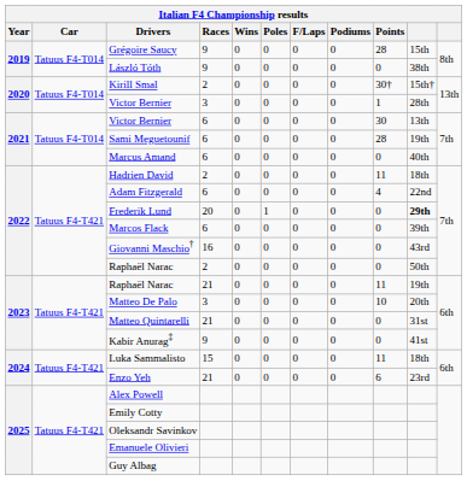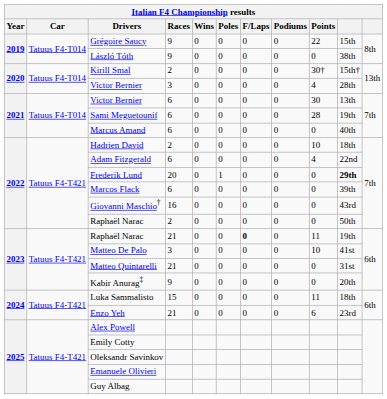 <table class="wikitable" style="font-size:85%">
 <tr>
 <th colspan="11"><a href='#'>Italian F4 Championship</a> results</th>
 </tr>
 <tr>
 <th>Year</th>
 <th>Car</th>
 <th>Drivers</th>
 <th>Races</th>
 <th>Wins</th>
 <th>Poles</th>
 <th>F/Laps</th>
 <th>Podiums</th>
 <th>Points</th>
 <th></th>
 <th></th>
 </tr>
 <tr>
 <th rowspan="2"><a href='#'>2019</a></th>
 <td rowspan="2"><a href='#'>Tatuus F4-T014</a></td>
 <td> <a href='#'>Grégoire Saucy</a></td>
 <td>9</td>
 <td>0</td>
 <td>0</td>
 <td>0</td>
 <td>0</td>
-<td>28</td>
+<td>22</td>
 <td>15th</td>
 <td rowspan="2">8th</td>
 </tr>
 <tr>
 <td> <a href='#'>László Tóth</a></td>
 <td>9</td>
 <td>0</td>
 <td>0</td>
 <td>0</td>
 <td>0</td>
 <td>0</td>
 <td>38th</td>
 </tr>
 <tr>
 <th rowspan="2"><a href='#'>2020</a></th>
 <td rowspan="2"><a href='#'>Tatuus F4-T014</a></td>
 <td> <a href='#'>Kirill Smal</a></td>
 <td>2</td>
 <td>0</td>
 <td>0</td>
 <td>0</td>
 <td>0</td>
 <td>30†</td>
 <td>15th†</td>
 <td rowspan="2">13th</td>
 </tr>
 <tr>
 <td> <a href='#'>Victor Bernier</a></td>
 <td>3</td>
 <td>0</td>
 <td>0</td>
 <td>0</td>
 <td>0</td>
-<td>1</td>
+<td>4</td>
 <td>28th</td>
 </tr>
 <tr>
 <th rowspan="3"><a href='#'>2021</a></th>
 <td rowspan="3"><a href='#'>Tatuus F4-T014</a></td>
 <td> <a href='#'>Victor Bernier</a></td>
 <td>6</td>
 <td>0</td>
 <td>0</td>
 <td>0</td>
 <td>0</td>
 <td>30</td>
 <td>13th</td>
 <td rowspan="3">7th</td>
 </tr>
 <tr>
 <td> <a href='#'>Sami Meguetounif</a></td>
 <td>6</td>
 <td>0</td>
 <td>0</td>
 <td>0</td>
 <td>0</td>
 <td>28</td>
 <td>19th</td>
 </tr>
 <tr>
 <td> <a href='#'>Marcus Amand</a></td>
 <td>6</td>
 <td>0</td>
 <td>0</td>
 <td>0</td>
 <td>0</td>
 <td>0</td>
 <td>40th</td>
 </tr>
 <tr>
 <th rowspan="6"><a href='#'>2022</a></th>
 <td rowspan="6"><a href='#'>Tatuus F4-T421</a></td>
 <td> <a href='#'>Hadrien David</a></td>
 <td>2</td>
 <td>0</td>
 <td>0</td>
 <td>0</td>
 <td>0</td>
-<td>11</td>
+<td>10</td>
 <td>18th</td>
 <td rowspan="6">7th</td>
 </tr>
 <tr>
 <td> <a href='#'>Adam Fitzgerald</a></td>
 <td>6</td>
 <td>0</td>
 <td>0</td>
 <td>0</td>
 <td>0</td>
 <td>4</td>
 <td>22nd</td>
 </tr>
 <tr>
 <td> <a href='#'>Frederik Lund</a></td>
 <td>20</td>
 <td>0</td>
 <td>1</td>
 <td>0</td>
 <td>0</td>
 <td>0</td>
 <td><strong>29th</strong></td>
 </tr>
 <tr>
 <td> <a href='#'>Marcos Flack</a></td>
 <td>6</td>
 <td>0</td>
 <td>0</td>
 <td>0</td>
 <td>0</td>
 <td>0</td>
 <td>39th</td>
 </tr>
 <tr>
 <td> <a href='#'>Giovanni Maschio</a><sup>†</sup></td>
 <td>16</td>
 <td>0</td>
 <td>0</td>
 <td>0</td>
 <td>0</td>
 <td>0</td>
 <td>43rd</td>
 </tr>
 <tr>
 <td> Raphaël Narac</td>
 <td>2</td>
 <td>0</td>
 <td>0</td>
 <td>0</td>
 <td>0</td>
 <td>0</td>
 <td>50th</td>
 </tr>
 <tr>
 <th rowspan="4"><a href='#'>2023</a></th>
 <td rowspan="4"><a href='#'>Tatuus F4-T421</a></td>
 <td> Raphaël Narac</td>
 <td>21</td>
 <td>0</td>
 <td>0</td>
-<td>0</td>
+<td><strong>0</strong></td>
 <td>0</td>
 <td>11</td>
 <td>19th</td>
 <td rowspan="4">6th</td>
 </tr>
 <tr>
 <td> <a href='#'>Matteo De Palo</a></td>
 <td>3</td>
 <td>0</td>
 <td>0</td>
 <td>0</td>
 <td>0</td>
 <td>10</td>
-<td>20th</td>
+<td>41st</td>
 </tr>
 <tr>
 <td> <a href='#'>Matteo Quintarelli</a></td>
 <td>21</td>
 <td>0</td>
 <td>0</td>
 <td>0</td>
 <td>0</td>
 <td>0</td>
 <td>31st</td>
 </tr>
 <tr>
 <td> Kabir Anurag<sup>‡</sup></td>
 <td>9</td>
 <td>0</td>
 <td>0</td>
 <td>0</td>
 <td>0</td>
 <td>0</td>
-<td>41st</td>
+<td>20th</td>
 </tr>
 <tr>
 <th rowspan="2"><a href='#'>2024</a></th>
 <td rowspan="2"><a href='#'>Tatuus F4-T421</a></td>
 <td> Luka Sammalisto</td>
 <td>15</td>
 <td>0</td>
 <td>0</td>
 <td>0</td>
 <td>0</td>
 <td>11</td>
 <td>18th</td>
 <td rowspan="2">6th</td>
 </tr>
 <tr>
 <td> <a href='#'>Enzo Yeh</a></td>
 <td>21</td>
 <td>0</td>
 <td>0</td>
 <td>0</td>
 <td>0</td>
 <td>6</td>
 <td>23rd</td>
 </tr>
 <tr>
 <th rowspan="5"><a href='#'>2025</a></th>
 <td rowspan="5"><a href='#'>Tatuus F4-T421</a></td>
 <td> <a href='#'>Alex Powell</a></td>
 <td></td>
 <td></td>
 <td></td>
 <td></td>
 <td></td>
 <td></td>
 <td></td>
 <td rowspan="5"></td>
 </tr>
 <tr>
 <td> Emily Cotty</td>
 <td></td>
 <td></td>
 <td></td>
 <td></td>
 <td></td>
 <td></td>
 <td></td>
 </tr>
 <tr>
 <td> Oleksandr Savinkov</td>
 <td></td>
 <td></td>
 <td></td>
 <td></td>
 <td></td>
 <td></td>
 <td></td>
 </tr>
 <tr>
 <td> <a href='#'>Emanuele Olivieri</a></td>
 <td></td>
 <td></td>
 <td></td>
 <td></td>
 <td></td>
 <td></td>
 <td></td>
 </tr>
 <tr>
 <td> Guy Albag</td>
 <td></td>
 <td></td>
 <td></td>
 <td></td>
 <td></td>
 <td></td>
 <td></td>
 </tr>
 </table>
